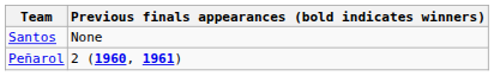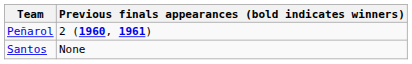 <table class="wikitable">
 <tr>
 <th>Team</th>
 <th>Previous finals appearances (bold indicates winners)</th>
 </tr>
 <tr>
+<td> <a href='#'>Peñarol</a></td>
+<td>2 (<strong><a href='#'>1960</a></strong>, <strong><a href='#'>1961</a></strong>)</td>
+</tr>
+<tr>
 <td> <a href='#'>Santos</a></td>
 <td>None</td>
 </tr>
-<tr>
-<td> <a href='#'>Peñarol</a></td>
-<td>2 (<strong><a href='#'>1960</a></strong>, <strong><a href='#'>1961</a></strong>)</td>
-</tr>
 </table>
